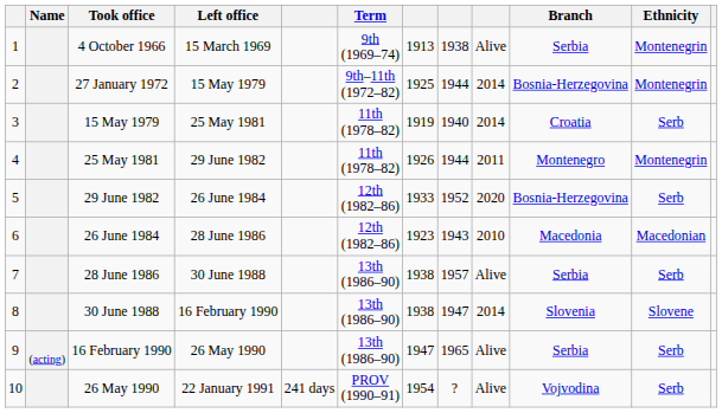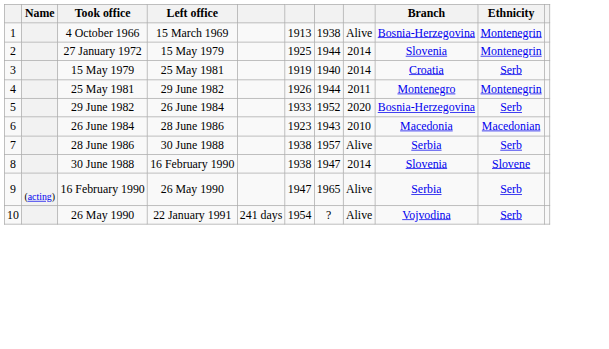 <table class="wikitable sortable" style=text-align:center>
 <tr>
 <th scope=col></th>
 <th scope=col>Name</th>
 <th scope=col>Took office</th>
 <th scope=col>Left office</th>
 <th scope=col></th>
-<th scope=col><a href='#'>Term</a></th>
 <th scope=col></th>
 <th scope=col></th>
 <th scope=col></th>
 <th scope=col>Branch</th>
 <th scope=col>Ethnicity</th>
 <th scope=col class="unsortable"></th>
 </tr>
 <tr>
 <td>1</td>
 <th align="center" scope="row" style="font-weight:normal;"></th>
 <td>4 October 1966</td>
 <td>15 March 1969</td>
 <td></td>
-<td><a href='#'>9th</a><br>(1969–74)</td>
 <td>1913</td>
 <td>1938</td>
 <td>Alive</td>
-<td><a href='#'>Serbia</a></td>
+<td><a href='#'>Bosnia-Herzegovina</a></td>
 <td><a href='#'>Montenegrin</a></td>
 <td></td>
 </tr>
 <tr>
 <td>2</td>
 <th align="center" scope="row" style="font-weight:normal;"></th>
 <td>27 January 1972</td>
 <td>15 May 1979</td>
 <td></td>
-<td><a href='#'>9th</a>–<a href='#'>11th</a><br>(1972–82)</td>
 <td>1925</td>
 <td>1944</td>
 <td>2014</td>
-<td><a href='#'>Bosnia-Herzegovina</a></td>
+<td><a href='#'>Slovenia</a></td>
 <td><a href='#'>Montenegrin</a></td>
 <td></td>
 </tr>
 <tr>
 <td>3</td>
 <th align="center" scope="row" style="font-weight:normal;"></th>
 <td>15 May 1979</td>
 <td>25 May 1981</td>
 <td></td>
-<td><a href='#'>11th</a><br>(1978–82)</td>
 <td>1919</td>
 <td>1940</td>
 <td>2014</td>
 <td><a href='#'>Croatia</a></td>
 <td><a href='#'>Serb</a></td>
 <td></td>
 </tr>
 <tr>
 <td>4</td>
 <th align="center" scope="row" style="font-weight:normal;"></th>
 <td>25 May 1981</td>
 <td>29 June 1982</td>
 <td></td>
-<td><a href='#'>11th</a><br>(1978–82)</td>
 <td>1926</td>
 <td>1944</td>
 <td>2011</td>
 <td><a href='#'>Montenegro</a></td>
 <td><a href='#'>Montenegrin</a></td>
 <td></td>
 </tr>
 <tr>
 <td>5</td>
 <th align="center" scope="row" style="font-weight:normal;"></th>
 <td>29 June 1982</td>
 <td>26 June 1984</td>
 <td></td>
-<td><a href='#'>12th</a><br>(1982–86)</td>
 <td>1933</td>
 <td>1952</td>
 <td>2020</td>
 <td><a href='#'>Bosnia-Herzegovina</a></td>
 <td><a href='#'>Serb</a></td>
 <td></td>
 </tr>
 <tr>
 <td>6</td>
 <th align="center" scope="row" style="font-weight:normal;"></th>
 <td>26 June 1984</td>
 <td>28 June 1986</td>
 <td></td>
-<td><a href='#'>12th</a><br>(1982–86)</td>
 <td>1923</td>
 <td>1943</td>
 <td>2010</td>
 <td><a href='#'>Macedonia</a></td>
 <td><a href='#'>Macedonian</a></td>
 <td></td>
 </tr>
 <tr>
 <td>7</td>
 <th align="center" scope="row" style="font-weight:normal;"></th>
 <td>28 June 1986</td>
 <td>30 June 1988</td>
 <td></td>
-<td><a href='#'>13th</a><br>(1986–90)</td>
 <td>1938</td>
 <td>1957</td>
 <td>Alive</td>
 <td><a href='#'>Serbia</a></td>
 <td><a href='#'>Serb</a></td>
 <td></td>
 </tr>
 <tr>
 <td>8</td>
 <th align="center" scope="row" style="font-weight:normal;"></th>
 <td>30 June 1988</td>
 <td>16 February 1990</td>
 <td></td>
-<td><a href='#'>13th</a><br>(1986–90)</td>
 <td>1938</td>
 <td>1947</td>
 <td>2014</td>
 <td><a href='#'>Slovenia</a></td>
 <td><a href='#'>Slovene</a></td>
 <td></td>
 </tr>
 <tr>
 <td>9</td>
 <th align="center" scope="row" style="font-weight:normal;"><br><small>(<a href='#'>acting</a>)</small></th>
 <td>16 February 1990</td>
 <td>26 May 1990</td>
 <td></td>
-<td><a href='#'>13th</a><br>(1986–90)</td>
 <td>1947</td>
 <td>1965</td>
 <td>Alive</td>
 <td><a href='#'>Serbia</a></td>
 <td><a href='#'>Serb</a></td>
 <td></td>
 </tr>
 <tr>
 <td>10</td>
 <th align="center" scope="row" style="font-weight:normal;"></th>
 <td>26 May 1990</td>
 <td>22 January 1991</td>
 <td>241 days</td>
-<td><a href='#'>PROV</a><br>(1990–91)</td>
 <td>1954</td>
 <td>?</td>
 <td>Alive</td>
 <td><a href='#'>Vojvodina</a></td>
 <td><a href='#'>Serb</a></td>
 <td></td>
 </tr>
 </table>
